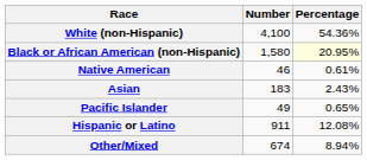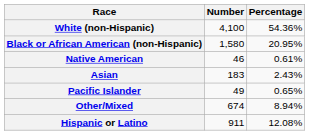 <table class="wikitable" style="text-align:right">
 <tr>
 <th scope="col">Race</th>
 <th scope="col">Number</th>
 <th scope="col">Percentage</th>
 </tr>
 <tr>
 <th scope="row"><a href='#'>White</a> (non-Hispanic)</th>
 <td>4,100</td>
 <td>54.36%</td>
 </tr>
 <tr>
 <th scope="row"><a href='#'>Black or African American</a> (non-Hispanic)</th>
 <td>1,580</td>
-<td style="background: lightyellow;">20.95%</td>
+<td>20.95%</td>
 </tr>
 <tr>
 <th scope="row"><a href='#'>Native American</a></th>
 <td>46</td>
 <td>0.61%</td>
 </tr>
 <tr>
 <th scope="row"><a href='#'>Asian</a></th>
 <td>183</td>
 <td>2.43%</td>
 </tr>
 <tr>
 <th scope="row"><a href='#'>Pacific Islander</a></th>
 <td>49</td>
 <td>0.65%</td>
 </tr>
 <tr>
+<th scope="row"><a href='#'>Other/Mixed</a></th>
+<td>674</td>
+<td>8.94%</td>
+</tr>
+<tr>
 <th scope="row"><a href='#'>Hispanic</a> or <a href='#'>Latino</a></th>
 <td>911</td>
 <td>12.08%</td>
 </tr>
-<tr>
-<th scope="row"><a href='#'>Other/Mixed</a></th>
-<td>674</td>
-<td>8.94%</td>
-</tr>
 </table>
